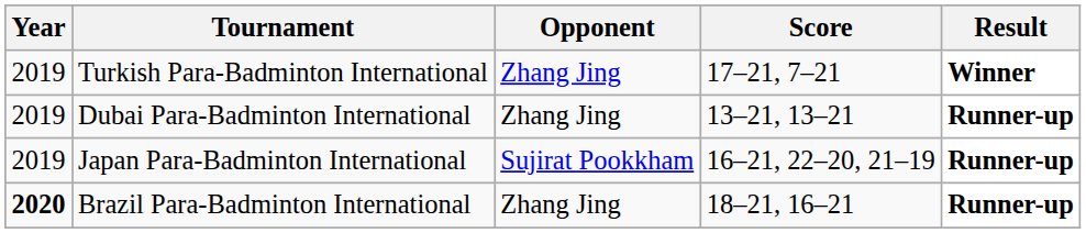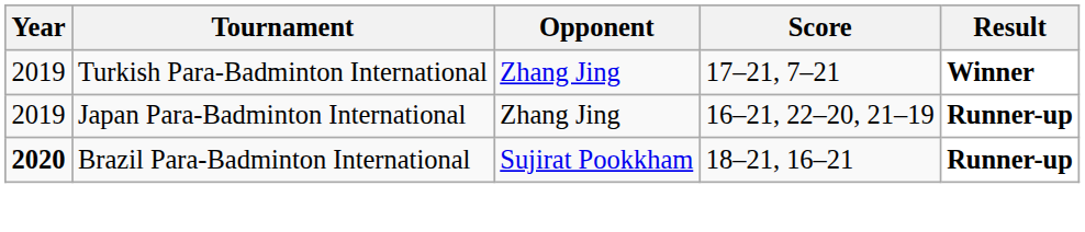 <table class="sortable wikitable" style="font-size: 90%;">
 <tr>
 <th>Year</th>
 <th>Tournament</th>
 <th>Opponent</th>
 <th>Score</th>
 <th>Result</th>
 </tr>
 <tr>
 <td align="center">2019</td>
 <td align="left">Turkish Para-Badminton International</td>
 <td align="left"> <a href='#'>Zhang Jing</a></td>
 <td align="left">17–21, 7–21</td>
 <td style="text-align:left; background:white"> <strong>Winner</strong></td>
 </tr>
 <tr>
 <td align="center">2019</td>
-<td align="left">Dubai Para-Badminton International</td>
+<td align="left">Japan Para-Badminton International</td>
 <td align="left"> Zhang Jing</td>
-<td align="left">13–21, 13–21</td>
-<td style="text-align:left; background:white"> <strong>Runner-up</strong></td>
-</tr>
-<tr>
-<td align="center">2019</td>
-<td align="left">Japan Para-Badminton International</td>
-<td align="left"> <a href='#'>Sujirat Pookkham</a></td>
 <td align="left">16–21, 22–20, 21–19</td>
 <td style="text-align:left; background:white"> <strong>Runner-up</strong></td>
 </tr>
 <tr>
 <td align="center"><strong>2020</strong></td>
 <td align="left">Brazil Para-Badminton International</td>
-<td align="left"> Zhang Jing</td>
+<td align="left"> <a href='#'>Sujirat Pookkham</a></td>
 <td align="left">18–21, 16–21</td>
 <td style="text-align:left; background:white"> <strong>Runner-up</strong></td>
 </tr>
 </table>
